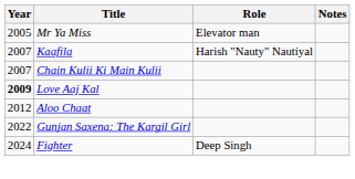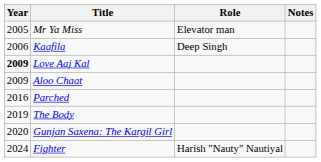 <table class="wikitable sortable">
 <tr>
 <th>Year</th>
 <th>Title</th>
 <th>Role</th>
 <th>Notes</th>
 </tr>
 <tr>
 <td>2005</td>
 <td><em>Mr Ya Miss</em></td>
 <td>Elevator man</td>
 <td></td>
 </tr>
 <tr>
-<td>2007</td>
+<td>2006</td>
 <td><em><a href='#'>Kaafila</a></em></td>
-<td>Harish "Nauty" Nautiyal</td>
-<td></td>
-</tr>
-<tr>
-<td>2007</td>
-<td><em><a href='#'>Chain Kulii Ki Main Kulii</a></em></td>
-<td></td>
+<td>Deep Singh</td>
 <td></td>
 </tr>
 <tr>
 <td><strong>2009</strong></td>
 <td><em><a href='#'>Love Aaj Kal</a></em></td>
 <td></td>
 <td></td>
 </tr>
 <tr>
-<td>2012</td>
+<td>2009</td>
 <td><em><a href='#'>Aloo Chaat</a></em></td>
 <td></td>
 <td></td>
 </tr>
 <tr>
-<td>2022</td>
+<td>2016</td>
+<td><em><a href='#'>Parched</a></em></td>
+<td></td>
+<td></td>
+</tr>
+<tr>
+<td>2019</td>
+<td><a href='#'><em>The Body</em></a></td>
+<td></td>
+<td></td>
+</tr>
+<tr>
+<td>2020</td>
 <td><em><a href='#'>Gunjan Saxena: The Kargil Girl</a></em></td>
 <td></td>
 <td></td>
 </tr>
 <tr>
 <td>2024</td>
 <td><a href='#'><em>Fighter</em></a></td>
-<td>Deep Singh</td>
+<td>Harish "Nauty" Nautiyal</td>
 <td></td>
 </tr>
 </table>
